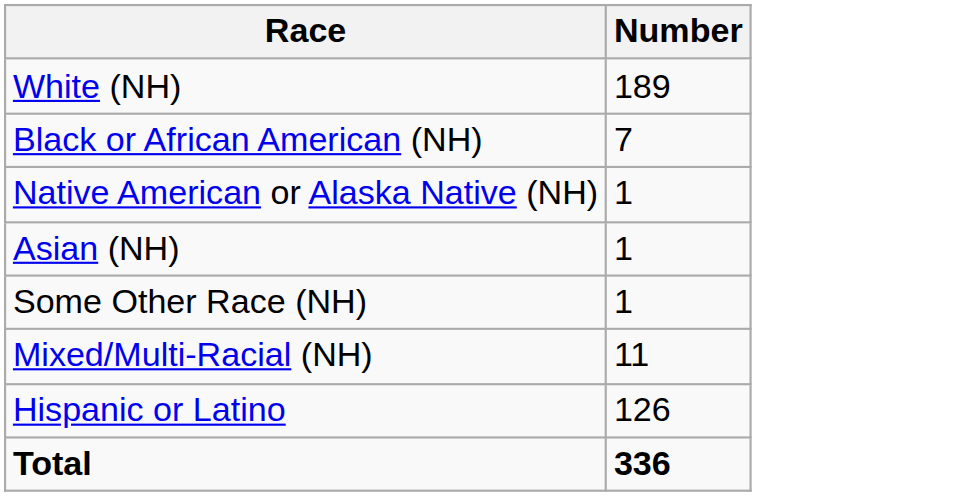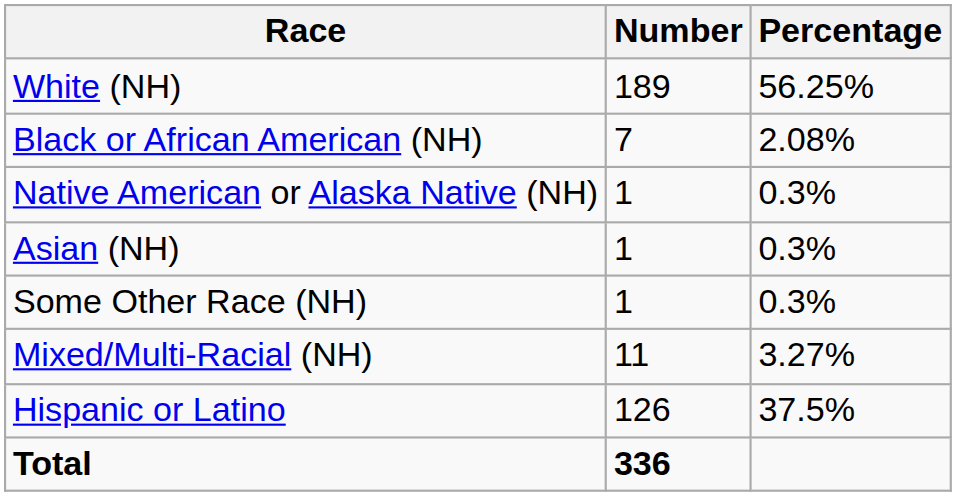 <table class="wikitable">
 <tr>
 <th>Race</th>
 <th>Number</th>
+<th>Percentage</th>
 </tr>
 <tr>
 <td><a href='#'>White</a> (NH)</td>
 <td>189</td>
+<td>56.25%</td>
 </tr>
 <tr>
 <td><a href='#'>Black or African American</a> (NH)</td>
 <td>7</td>
+<td>2.08%</td>
 </tr>
 <tr>
 <td><a href='#'>Native American</a> or <a href='#'>Alaska Native</a> (NH)</td>
 <td>1</td>
+<td>0.3%</td>
 </tr>
 <tr>
 <td><a href='#'>Asian</a> (NH)</td>
 <td>1</td>
+<td>0.3%</td>
 </tr>
 <tr>
 <td>Some Other Race (NH)</td>
 <td>1</td>
+<td>0.3%</td>
 </tr>
 <tr>
 <td><a href='#'>Mixed/Multi-Racial</a> (NH)</td>
 <td>11</td>
+<td>3.27%</td>
 </tr>
 <tr>
 <td><a href='#'>Hispanic or Latino</a></td>
 <td>126</td>
+<td>37.5%</td>
 </tr>
 <tr>
 <td><strong>Total</strong></td>
 <td><strong>336</strong></td>
+<td></td>
 </tr>
 </table>
